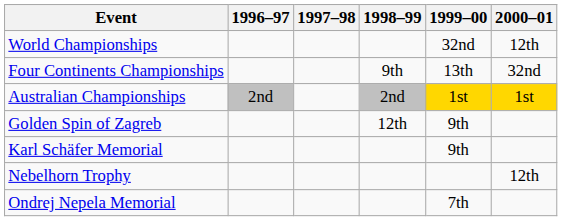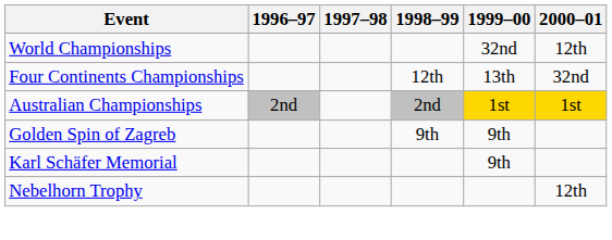 <table class="wikitable">
 <tr>
 <th>Event</th>
 <th>1996–97</th>
 <th>1997–98</th>
 <th>1998–99</th>
 <th>1999–00</th>
 <th>2000–01</th>
 </tr>
 <tr>
 <td><a href='#'>World Championships</a></td>
 <td></td>
 <td></td>
 <td></td>
 <td align="center">32nd</td>
 <td align="center">12th</td>
 </tr>
 <tr>
 <td><a href='#'>Four Continents Championships</a></td>
 <td></td>
 <td></td>
-<td align="center">9th</td>
+<td align="center">12th</td>
 <td align="center">13th</td>
 <td align="center">32nd</td>
 </tr>
 <tr>
 <td><a href='#'>Australian Championships</a></td>
 <td align="center" bgcolor="silver">2nd</td>
 <td></td>
 <td align="center" bgcolor="silver">2nd</td>
 <td align="center" bgcolor="gold">1st</td>
 <td align="center" bgcolor="gold">1st</td>
 </tr>
 <tr>
 <td><a href='#'>Golden Spin of Zagreb</a></td>
 <td></td>
 <td></td>
-<td align="center">12th</td>
+<td align="center">9th</td>
 <td align="center">9th</td>
 <td></td>
 </tr>
 <tr>
 <td><a href='#'>Karl Schäfer Memorial</a></td>
 <td></td>
 <td></td>
 <td></td>
 <td align="center">9th</td>
 <td></td>
 </tr>
 <tr>
 <td><a href='#'>Nebelhorn Trophy</a></td>
 <td></td>
 <td></td>
 <td></td>
 <td></td>
 <td align="center">12th</td>
 </tr>
-<tr>
-<td><a href='#'>Ondrej Nepela Memorial</a></td>
-<td></td>
-<td></td>
-<td></td>
-<td align="center">7th</td>
-<td></td>
-</tr>
 </table>
